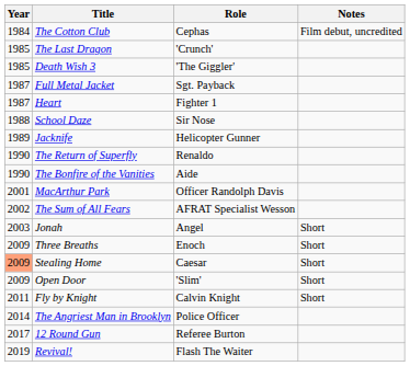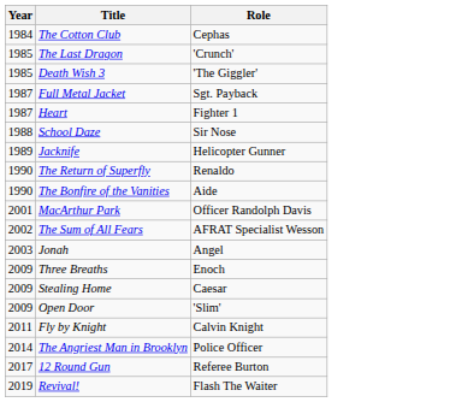 <table class="wikitable">
 <tr>
 <th>Year</th>
 <th>Title</th>
 <th>Role</th>
-<th>Notes</th>
 </tr>
 <tr>
 <td>1984</td>
 <td><em><a href='#'>The Cotton Club</a></em></td>
 <td>Cephas</td>
-<td>Film debut, uncredited</td>
 </tr>
 <tr>
 <td>1985</td>
 <td><em><a href='#'>The Last Dragon</a></em></td>
 <td>'Crunch'</td>
-<td></td>
 </tr>
 <tr>
 <td>1985</td>
 <td><em><a href='#'>Death Wish 3</a></em></td>
 <td>'The Giggler'</td>
-<td></td>
 </tr>
 <tr>
 <td>1987</td>
 <td><em><a href='#'>Full Metal Jacket</a></em></td>
 <td>Sgt. Payback</td>
-<td></td>
 </tr>
 <tr>
 <td>1987</td>
 <td><em><a href='#'>Heart</a></em></td>
 <td>Fighter 1</td>
-<td></td>
 </tr>
 <tr>
 <td>1988</td>
 <td><em><a href='#'>School Daze</a></em></td>
 <td>Sir Nose</td>
-<td></td>
 </tr>
 <tr>
 <td>1989</td>
 <td><em><a href='#'>Jacknife</a></em></td>
 <td>Helicopter Gunner</td>
-<td></td>
 </tr>
 <tr>
 <td>1990</td>
 <td><em><a href='#'>The Return of Superfly</a></em></td>
 <td>Renaldo</td>
-<td></td>
 </tr>
 <tr>
 <td>1990</td>
 <td><em><a href='#'>The Bonfire of the Vanities</a></em></td>
 <td>Aide</td>
-<td></td>
 </tr>
 <tr>
 <td>2001</td>
 <td><em><a href='#'>MacArthur Park</a></em></td>
 <td>Officer Randolph Davis</td>
-<td></td>
 </tr>
 <tr>
 <td>2002</td>
 <td><em><a href='#'>The Sum of All Fears</a></em></td>
 <td>AFRAT Specialist Wesson</td>
-<td></td>
 </tr>
 <tr>
 <td>2003</td>
 <td><em>Jonah</em></td>
 <td>Angel</td>
-<td>Short</td>
 </tr>
 <tr>
 <td>2009</td>
 <td><em>Three Breaths</em></td>
 <td>Enoch</td>
-<td>Short</td>
 </tr>
 <tr>
-<td style="background: lightsalmon;">2009</td>
+<td>2009</td>
 <td><em>Stealing Home</em></td>
 <td>Caesar</td>
-<td>Short</td>
 </tr>
 <tr>
 <td>2009</td>
 <td><em>Open Door</em></td>
 <td>'Slim'</td>
-<td>Short</td>
 </tr>
 <tr>
 <td>2011</td>
 <td><em>Fly by Knight</em></td>
 <td>Calvin Knight</td>
-<td>Short</td>
 </tr>
 <tr>
 <td>2014</td>
 <td><em><a href='#'>The Angriest Man in Brooklyn</a></em></td>
 <td>Police Officer</td>
-<td></td>
 </tr>
 <tr>
 <td>2017</td>
 <td><em><a href='#'>12 Round Gun</a></em></td>
 <td>Referee Burton</td>
-<td></td>
 </tr>
 <tr>
 <td>2019</td>
 <td><em><a href='#'>Revival!</a></em></td>
 <td>Flash The Waiter</td>
-<td></td>
 </tr>
 </table>
